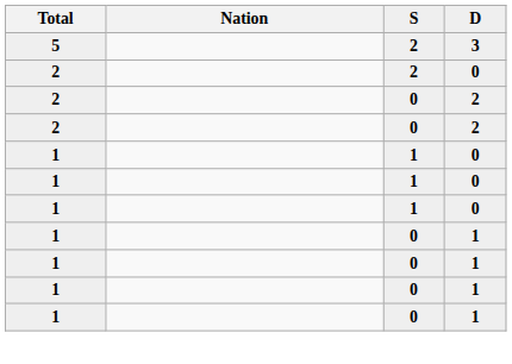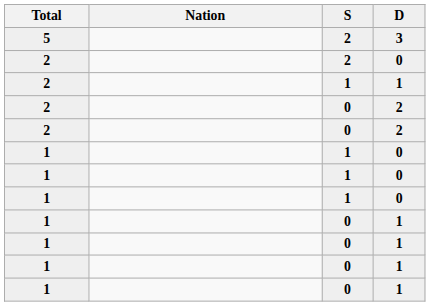 <table class="sortable wikitable" style="font-size:90%;">
 <tr>
 <th width=81>Total</th>
 <th width=236>Nation</th>
 <th width=47 style="background:#efefef"> S </th>
 <th width=47 style="background:#efefef"> D </th>
 </tr>
 <tr align=center>
 <td bgcolor=#efefef><strong>5</strong></td>
 <td align=left></td>
 <td bgcolor=#efefef><strong>2</strong></td>
 <td bgcolor=#efefef><strong>3</strong></td>
 </tr>
 <tr align=center>
 <td bgcolor=#efefef><strong>2</strong></td>
 <td align=left></td>
 <td bgcolor=#efefef><strong>2</strong></td>
 <td bgcolor=#efefef><strong>0</strong></td>
+</tr>
+<tr align=center>
+<td bgcolor=#efefef><strong>2</strong></td>
+<td align=left></td>
+<td bgcolor=#efefef><strong>1</strong></td>
+<td bgcolor=#efefef><strong>1</strong></td>
 </tr>
 <tr align=center>
 <td bgcolor=#efefef><strong>2</strong></td>
 <td align=left></td>
 <td bgcolor=#efefef><strong>0</strong></td>
 <td bgcolor=#efefef><strong>2</strong></td>
 </tr>
 <tr align=center>
 <td bgcolor=#efefef><strong>2</strong></td>
 <td align=left></td>
 <td bgcolor=#efefef><strong>0</strong></td>
 <td bgcolor=#efefef><strong>2</strong></td>
 </tr>
 <tr align=center>
 <td bgcolor=#efefef><strong>1</strong></td>
 <td align=left></td>
 <td bgcolor=#efefef><strong>1</strong></td>
 <td bgcolor=#efefef><strong>0</strong></td>
 </tr>
 <tr align=center>
 <td bgcolor=#efefef><strong>1</strong></td>
 <td align=left></td>
 <td bgcolor=#efefef><strong>1</strong></td>
 <td bgcolor=#efefef><strong>0</strong></td>
 </tr>
 <tr align=center>
 <td bgcolor=#efefef><strong>1</strong></td>
 <td align=left></td>
 <td bgcolor=#efefef><strong>1</strong></td>
 <td bgcolor=#efefef><strong>0</strong></td>
 </tr>
 <tr align=center>
 <td bgcolor=#efefef><strong>1</strong></td>
 <td align=left></td>
 <td bgcolor=#efefef><strong>0</strong></td>
 <td bgcolor=#efefef><strong>1</strong></td>
 </tr>
 <tr align=center>
 <td bgcolor=#efefef><strong>1</strong></td>
 <td align=left></td>
 <td bgcolor=#efefef><strong>0</strong></td>
 <td bgcolor=#efefef><strong>1</strong></td>
 </tr>
 <tr align=center>
 <td bgcolor=#efefef><strong>1</strong></td>
 <td align=left></td>
 <td bgcolor=#efefef><strong>0</strong></td>
 <td bgcolor=#efefef><strong>1</strong></td>
 </tr>
 <tr align=center>
 <td bgcolor=#efefef><strong>1</strong></td>
 <td align=left></td>
 <td bgcolor=#efefef><strong>0</strong></td>
 <td bgcolor=#efefef><strong>1</strong></td>
 </tr>
 </table>
